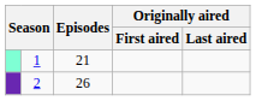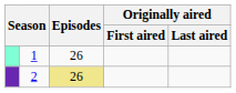 <table class="wikitable plainrowheaders" style="text-align:center;">
 <tr>
 <th colspan="2" rowspan="2">Season</th>
 <th rowspan="2">Episodes</th>
 <th colspan="2">Originally aired</th>
 </tr>
 <tr>
 <th>First aired</th>
 <th>Last aired</th>
 </tr>
 <tr>
 <td style="background: #7fffd4;"></td>
 <td><a href='#'>1</a></td>
-<td>21</td>
+<td>26</td>
 <td></td>
 <td></td>
 </tr>
 <tr>
 <td style="background: #6927B1;"></td>
 <td><a href='#'>2</a></td>
-<td>26</td>
+<td style="background: khaki;">26</td>
 <td></td>
 <td></td>
 </tr>
 </table>
